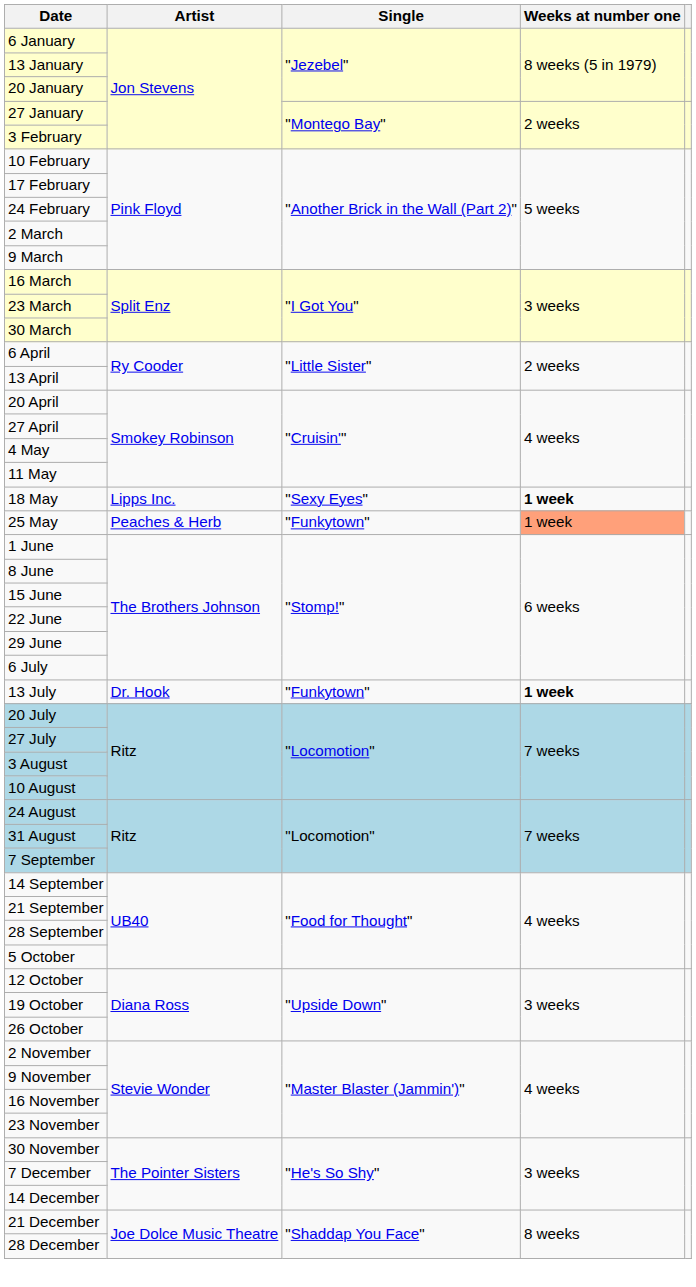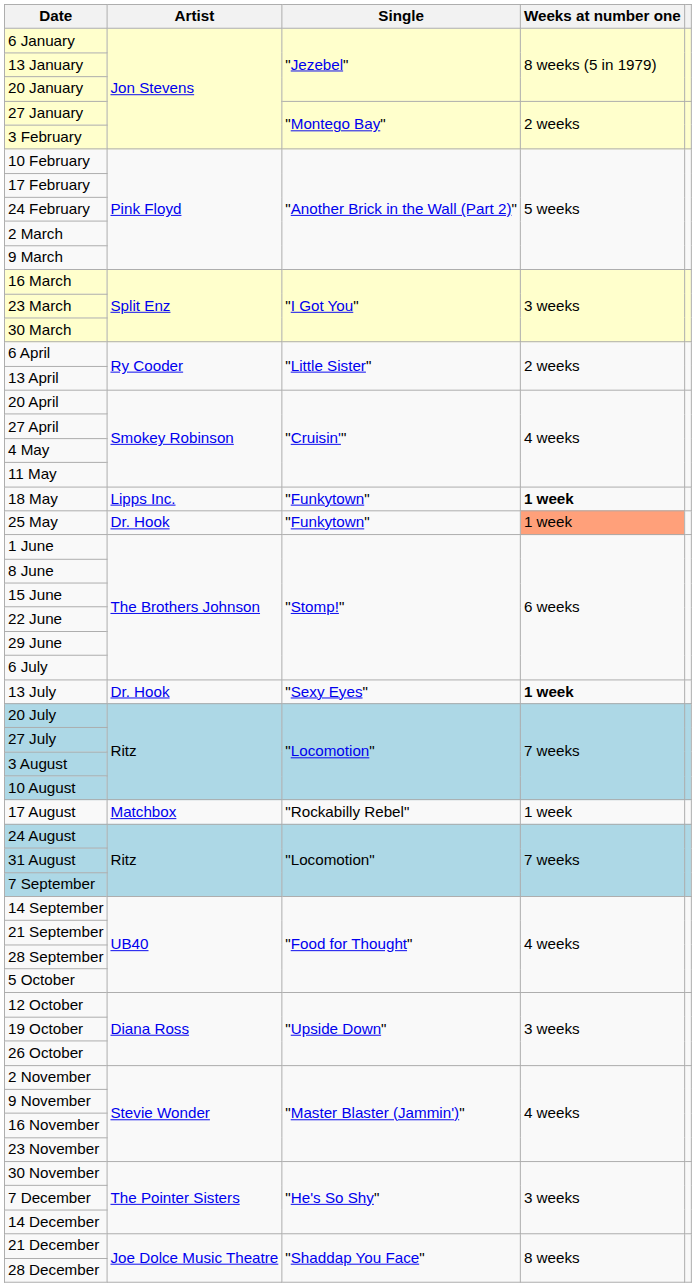 <table class="wikitable">
 <tr>
 <th>Date</th>
 <th>Artist</th>
 <th>Single</th>
 <th>Weeks at number one</th>
 <th></th>
 </tr>
 <tr bgcolor="#FFFFCC">
 <td>6 January</td>
 <td rowspan="5"><a href='#'>Jon Stevens</a></td>
 <td rowspan="3">"<a href='#'>Jezebel</a>"</td>
 <td rowspan="3">8 weeks (5 in 1979)</td>
 <td rowspan="3"></td>
 </tr>
 <tr bgcolor="#FFFFCC">
 <td>13 January</td>
 </tr>
 <tr bgcolor="#FFFFCC">
 <td>20 January</td>
 </tr>
 <tr bgcolor="#FFFFCC">
 <td>27 January</td>
 <td rowspan="2">"<a href='#'>Montego Bay</a>"</td>
 <td rowspan="2">2 weeks</td>
 <td rowspan="2"></td>
 </tr>
 <tr bgcolor="#FFFFCC">
 <td>3 February</td>
 </tr>
 <tr>
 <td>10 February</td>
 <td rowspan="5"><a href='#'>Pink Floyd</a></td>
 <td rowspan="5">"<a href='#'>Another Brick in the Wall (Part 2)</a>"</td>
 <td rowspan="5">5 weeks</td>
 <td rowspan="5"></td>
 </tr>
 <tr>
 <td>17 February</td>
 </tr>
 <tr>
 <td>24 February</td>
 </tr>
 <tr>
 <td>2 March</td>
 </tr>
 <tr>
 <td>9 March</td>
 </tr>
 <tr bgcolor="#FFFFCC">
 <td>16 March</td>
 <td rowspan="3"><a href='#'>Split Enz</a></td>
 <td rowspan="3">"<a href='#'>I Got You</a>"</td>
 <td rowspan="3">3 weeks</td>
 <td rowspan="3"></td>
 </tr>
 <tr bgcolor="#FFFFCC">
 <td>23 March</td>
 </tr>
 <tr bgcolor="#FFFFCC">
 <td>30 March</td>
 </tr>
 <tr>
 <td>6 April</td>
 <td rowspan="2"><a href='#'>Ry Cooder</a></td>
 <td rowspan="2">"<a href='#'>Little Sister</a>"</td>
 <td rowspan="2">2 weeks</td>
 <td rowspan="2"></td>
 </tr>
 <tr>
 <td>13 April</td>
 </tr>
 <tr>
 <td>20 April</td>
 <td rowspan="4"><a href='#'>Smokey Robinson</a></td>
 <td rowspan="4">"<a href='#'>Cruisin'</a>"</td>
 <td rowspan="4">4 weeks</td>
 <td rowspan="4"></td>
 </tr>
 <tr>
 <td>27 April</td>
 </tr>
 <tr>
 <td>4 May</td>
 </tr>
 <tr>
 <td>11 May</td>
 </tr>
 <tr>
 <td>18 May</td>
 <td><a href='#'>Lipps Inc.</a></td>
-<td>"<a href='#'>Sexy Eyes</a>"</td>
+<td>"<a href='#'>Funkytown</a>"</td>
 <td><strong>1 week</strong></td>
 <td></td>
 </tr>
 <tr>
 <td>25 May</td>
-<td><a href='#'>Peaches & Herb</a></td>
+<td><a href='#'>Dr. Hook</a></td>
 <td>"<a href='#'>Funkytown</a>"</td>
 <td style="background: lightsalmon;">1 week</td>
 <td></td>
 </tr>
 <tr>
 <td>1 June</td>
 <td rowspan="6"><a href='#'>The Brothers Johnson</a></td>
 <td rowspan="6">"<a href='#'>Stomp!</a>"</td>
 <td rowspan="6">6 weeks</td>
 <td rowspan="6"></td>
 </tr>
 <tr>
 <td>8 June</td>
 </tr>
 <tr>
 <td>15 June</td>
 </tr>
 <tr>
 <td>22 June</td>
 </tr>
 <tr>
 <td>29 June</td>
 </tr>
 <tr>
 <td>6 July</td>
 </tr>
 <tr>
 <td>13 July</td>
 <td><a href='#'>Dr. Hook</a></td>
-<td>"<a href='#'>Funkytown</a>"</td>
+<td>"<a href='#'>Sexy Eyes</a>"</td>
 <td><strong>1 week</strong></td>
 <td></td>
 </tr>
 <tr bgcolor="lightblue">
 <td>20 July</td>
 <td rowspan="4">Ritz</td>
 <td rowspan="4">"<a href='#'>Locomotion</a>"</td>
 <td rowspan="4">7 weeks</td>
 <td rowspan="4"></td>
 </tr>
 <tr bgcolor="lightblue">
 <td>27 July</td>
 </tr>
 <tr bgcolor="lightblue">
 <td>3 August</td>
 </tr>
 <tr bgcolor="lightblue">
 <td>10 August</td>
+</tr>
+<tr>
+<td>17 August</td>
+<td><a href='#'>Matchbox</a></td>
+<td>"Rockabilly Rebel"</td>
+<td>1 week</td>
+<td></td>
 </tr>
 <tr bgcolor="lightblue">
 <td>24 August</td>
 <td rowspan="3">Ritz</td>
 <td rowspan="3">"Locomotion"</td>
 <td rowspan="3">7 weeks</td>
 <td rowspan="3"></td>
 </tr>
 <tr bgcolor="lightblue">
 <td>31 August</td>
 </tr>
 <tr bgcolor="lightblue">
 <td>7 September</td>
 </tr>
 <tr>
 <td>14 September</td>
 <td rowspan="4"><a href='#'>UB40</a></td>
 <td rowspan="4">"<a href='#'>Food for Thought</a>"</td>
 <td rowspan="4">4 weeks</td>
 <td rowspan="4"></td>
 </tr>
 <tr>
 <td>21 September</td>
 </tr>
 <tr>
 <td>28 September</td>
 </tr>
 <tr>
 <td>5 October</td>
 </tr>
 <tr>
 <td>12 October</td>
 <td rowspan="3"><a href='#'>Diana Ross</a></td>
 <td rowspan="3">"<a href='#'>Upside Down</a>"</td>
 <td rowspan="3">3 weeks</td>
 <td rowspan="3"></td>
 </tr>
 <tr>
 <td>19 October</td>
 </tr>
 <tr>
 <td>26 October</td>
 </tr>
 <tr>
 <td>2 November</td>
 <td rowspan="4"><a href='#'>Stevie Wonder</a></td>
 <td rowspan="4">"<a href='#'>Master Blaster (Jammin')</a>"</td>
 <td rowspan="4">4 weeks</td>
 <td rowspan="4"></td>
 </tr>
 <tr>
 <td>9 November</td>
 </tr>
 <tr>
 <td>16 November</td>
 </tr>
 <tr>
 <td>23 November</td>
 </tr>
 <tr>
 <td>30 November</td>
 <td rowspan="3"><a href='#'>The Pointer Sisters</a></td>
 <td rowspan="3">"<a href='#'>He's So Shy</a>"</td>
 <td rowspan="3">3 weeks</td>
 <td rowspan="3"></td>
 </tr>
 <tr>
 <td>7 December</td>
 </tr>
 <tr>
 <td>14 December</td>
 </tr>
 <tr>
 <td>21 December</td>
 <td rowspan="2"><a href='#'>Joe Dolce Music Theatre</a></td>
 <td rowspan="2">"<a href='#'>Shaddap You Face</a>"</td>
 <td rowspan="2">8 weeks</td>
 <td rowspan="2"></td>
 </tr>
 <tr>
 <td>28 December</td>
 </tr>
 </table>
